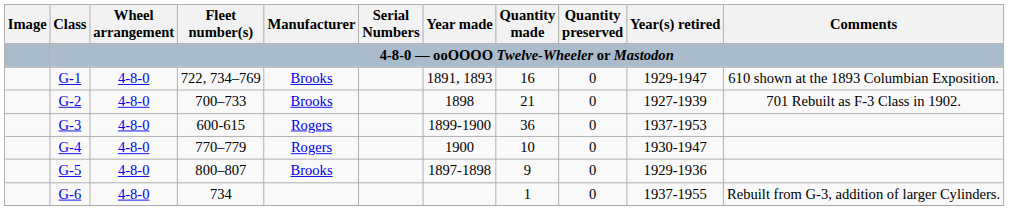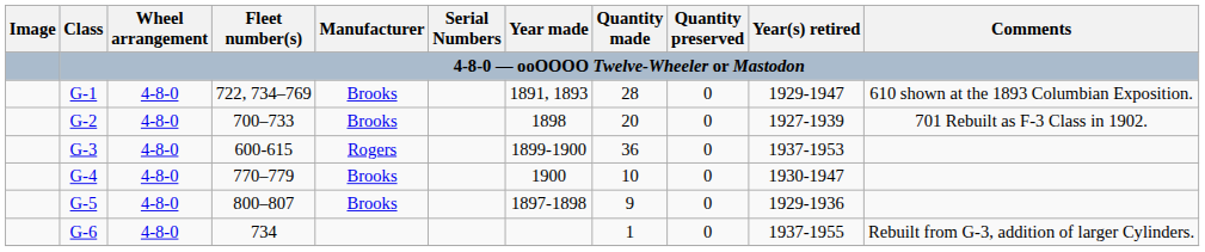 <table class="wikitable" style="text-align:center">
 <tr style="background:#AABBCC; font-weight:bold">
 <th>Image</th>
 <th>Class</th>
 <th>Wheel<br>arrangement</th>
 <th>Fleet<br>number(s)</th>
 <th>Manufacturer</th>
 <th>Serial<br>Numbers</th>
 <th>Year made</th>
 <th>Quantity<br>made</th>
 <th>Quantity<br>preserved</th>
 <th>Year(s) retired</th>
 <th>Comments</th>
 </tr>
 <tr style="background:#AABBCC; font-weight:bold">
 <td></td>
 <td colspan="10">4-8-0 — ooOOOO <em>Twelve-Wheeler</em> or <em>Mastodon</em></td>
 </tr>
 <tr>
 <td></td>
 <td><a href='#'>G-1</a></td>
 <td><a href='#'>4-8-0</a></td>
 <td>722, 734–769</td>
 <td><a href='#'>Brooks</a></td>
 <td></td>
 <td>1891, 1893</td>
-<td>16</td>
+<td>28</td>
 <td>0</td>
 <td>1929-1947</td>
 <td>610 shown at the 1893 Columbian Exposition.</td>
 </tr>
 <tr>
 <td></td>
 <td><a href='#'>G-2</a></td>
 <td><a href='#'>4-8-0</a></td>
 <td>700–733</td>
 <td><a href='#'>Brooks</a></td>
 <td></td>
 <td>1898</td>
-<td>21</td>
+<td>20</td>
 <td>0</td>
 <td>1927-1939</td>
 <td>701 Rebuilt as F-3 Class in 1902.</td>
 </tr>
 <tr>
 <td></td>
 <td><a href='#'>G-3</a></td>
 <td><a href='#'>4-8-0</a></td>
 <td>600-615</td>
 <td><a href='#'>Rogers</a></td>
 <td></td>
 <td>1899-1900</td>
 <td>36</td>
 <td>0</td>
 <td>1937-1953</td>
 <td></td>
 </tr>
 <tr>
 <td></td>
 <td><a href='#'>G-4</a></td>
 <td><a href='#'>4-8-0</a></td>
 <td>770–779</td>
-<td><a href='#'>Rogers</a></td>
+<td><a href='#'>Brooks</a></td>
 <td></td>
 <td>1900</td>
 <td>10</td>
 <td>0</td>
 <td>1930-1947</td>
 <td></td>
 </tr>
 <tr>
 <td></td>
 <td><a href='#'>G-5</a></td>
 <td><a href='#'>4-8-0</a></td>
 <td>800–807</td>
 <td><a href='#'>Brooks</a></td>
 <td></td>
 <td>1897-1898</td>
 <td>9</td>
 <td>0</td>
 <td>1929-1936</td>
 <td></td>
 </tr>
 <tr>
 <td></td>
 <td><a href='#'>G-6</a></td>
 <td><a href='#'>4-8-0</a></td>
 <td>734</td>
 <td></td>
 <td></td>
 <td></td>
 <td>1</td>
 <td>0</td>
 <td>1937-1955</td>
 <td>Rebuilt from G-3, addition of larger Cylinders.</td>
 </tr>
 <tr>
 </tr>
 </table>
